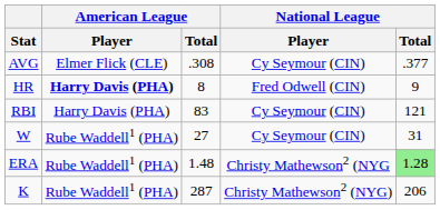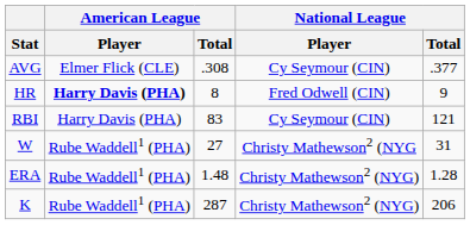 <table class="wikitable" style="text-align:center;">
 <tr>
 <th></th>
 <th colspan=2><a href='#'>American League</a></th>
 <th colspan=2><a href='#'>National League</a></th>
 </tr>
 <tr>
 <th>Stat</th>
 <th>Player</th>
 <th>Total</th>
 <th>Player</th>
 <th>Total</th>
 </tr>
 <tr>
 <td><a href='#'>AVG</a></td>
 <td><a href='#'>Elmer Flick</a> (<a href='#'>CLE</a>)</td>
 <td>.308</td>
 <td><a href='#'>Cy Seymour</a> (<a href='#'>CIN</a>)</td>
 <td>.377</td>
 </tr>
 <tr>
 <td><a href='#'>HR</a></td>
 <td><strong><a href='#'>Harry Davis</a> (<a href='#'>PHA</a>)</strong></td>
 <td>8</td>
 <td><a href='#'>Fred Odwell</a> (<a href='#'>CIN</a>)</td>
 <td>9</td>
 </tr>
 <tr>
 <td><a href='#'>RBI</a></td>
 <td><a href='#'>Harry Davis</a> (<a href='#'>PHA</a>)</td>
 <td>83</td>
 <td><a href='#'>Cy Seymour</a> (<a href='#'>CIN</a>)</td>
 <td>121</td>
 </tr>
 <tr>
 <td><a href='#'>W</a></td>
 <td><a href='#'>Rube Waddell</a><sup>1</sup> (<a href='#'>PHA</a>)</td>
 <td>27</td>
-<td><a href='#'>Cy Seymour</a> (<a href='#'>CIN</a>)</td>
+<td><a href='#'>Christy Mathewson</a><sup>2</sup> (<a href='#'>NYG</a></td>
 <td>31</td>
 </tr>
 <tr>
 <td><a href='#'>ERA</a></td>
 <td><a href='#'>Rube Waddell</a><sup>1</sup> (<a href='#'>PHA</a>)</td>
 <td>1.48</td>
-<td><a href='#'>Christy Mathewson</a><sup>2</sup> (<a href='#'>NYG</a></td>
-<td style="background: lightgreen;">1.28</td>
+<td><a href='#'>Christy Mathewson</a><sup>2</sup> (<a href='#'>NYG</a>)</td>
+<td>1.28</td>
 </tr>
 <tr>
 <td><a href='#'>K</a></td>
 <td><a href='#'>Rube Waddell</a><sup>1</sup> (<a href='#'>PHA</a>)</td>
 <td>287</td>
 <td><a href='#'>Christy Mathewson</a><sup>2</sup> (<a href='#'>NYG</a>)</td>
 <td>206</td>
 </tr>
 </table>
